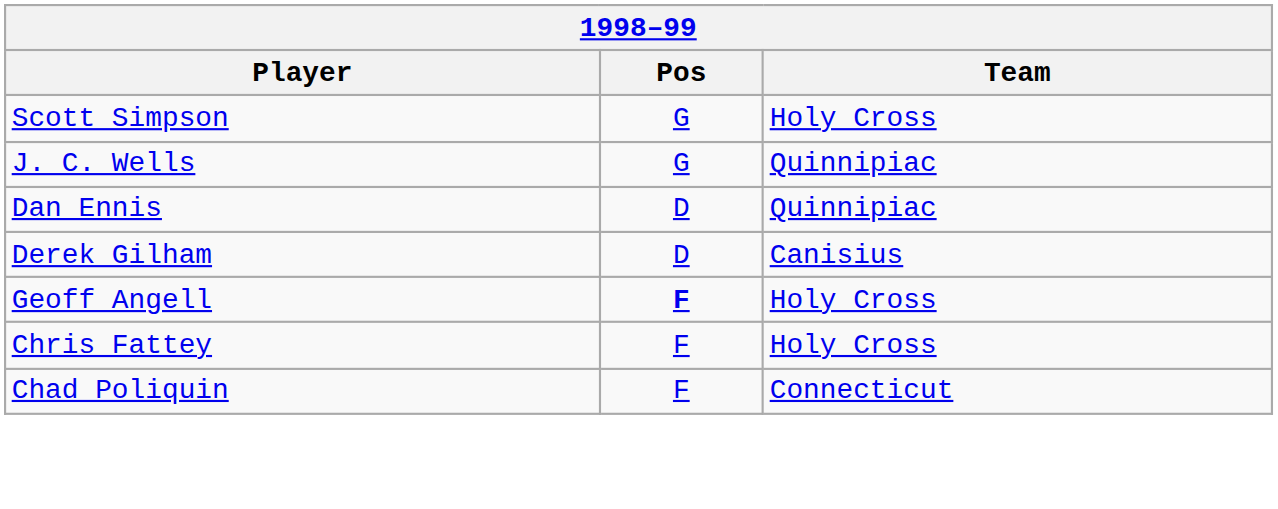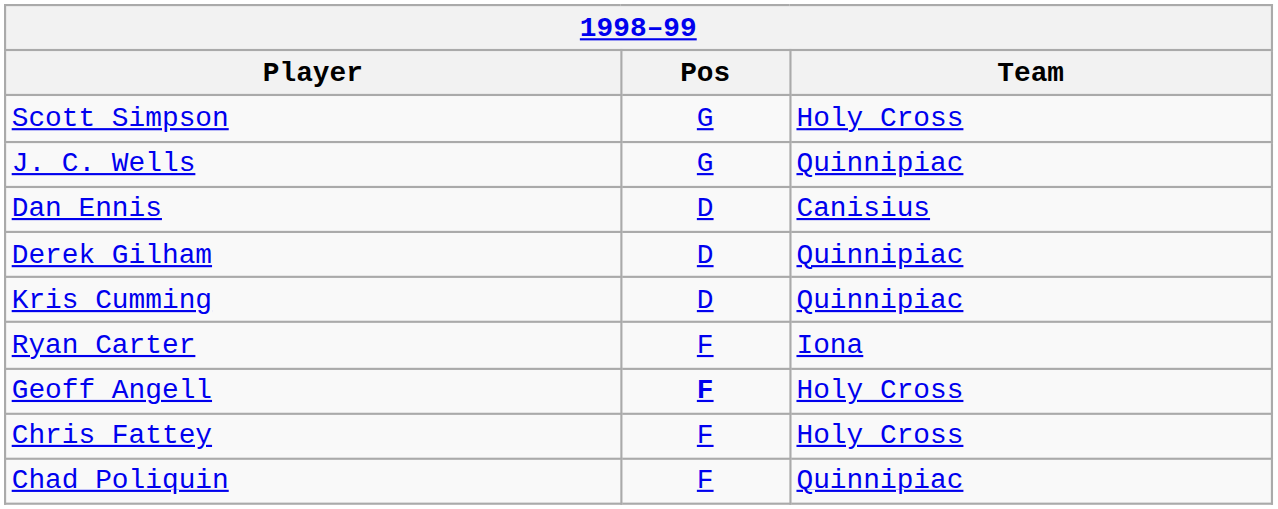 <table class="wikitable" width=95%>
 <tr>
 <th colspan=3><a href='#'>1998–99</a></th>
 </tr>
 <tr>
 <th>Player</th>
 <th>Pos</th>
 <th>Team</th>
 </tr>
 <tr>
 <td><a href='#'>Scott Simpson</a></td>
 <td style="text-align:center;"><a href='#'>G</a></td>
 <td><a href='#'>Holy Cross</a></td>
 </tr>
 <tr>
 <td><a href='#'>J. C. Wells</a></td>
 <td style="text-align:center;"><a href='#'>G</a></td>
 <td><a href='#'>Quinnipiac</a></td>
 </tr>
 <tr>
 <td><a href='#'>Dan Ennis</a></td>
 <td style="text-align:center;"><a href='#'>D</a></td>
-<td><a href='#'>Quinnipiac</a></td>
+<td><a href='#'>Canisius</a></td>
 </tr>
 <tr>
 <td><a href='#'>Derek Gilham</a></td>
 <td style="text-align:center;"><a href='#'>D</a></td>
-<td><a href='#'>Canisius</a></td>
+<td><a href='#'>Quinnipiac</a></td>
+</tr>
+<tr>
+<td><a href='#'>Kris Cumming</a></td>
+<td style="text-align:center;"><a href='#'>D</a></td>
+<td><a href='#'>Quinnipiac</a></td>
+</tr>
+<tr>
+<td><a href='#'>Ryan Carter</a></td>
+<td style="text-align:center;"><a href='#'>F</a></td>
+<td><a href='#'>Iona</a></td>
 </tr>
 <tr>
 <td><a href='#'>Geoff Angell</a></td>
 <td style="text-align:center;"><strong><a href='#'>F</a></strong></td>
 <td><a href='#'>Holy Cross</a></td>
 </tr>
 <tr>
 <td><a href='#'>Chris Fattey</a></td>
 <td style="text-align:center;"><a href='#'>F</a></td>
 <td><a href='#'>Holy Cross</a></td>
 </tr>
 <tr>
 <td><a href='#'>Chad Poliquin</a></td>
 <td style="text-align:center;"><a href='#'>F</a></td>
-<td><a href='#'>Connecticut</a></td>
+<td><a href='#'>Quinnipiac</a></td>
 </tr>
 </table>
